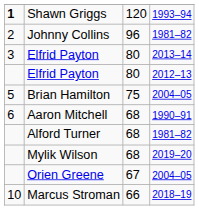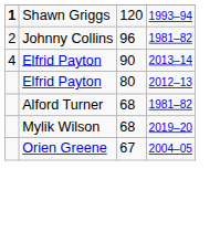 <table class="wikitable">
 <tr>
 </tr>
 <tr>
 <td><strong>1</strong></td>
 <td>Shawn Griggs</td>
 <td>120</td>
 <td style="font-size:80%;"><a href='#'>1993–94</a></td>
 </tr>
 <tr>
 <td>2</td>
 <td>Johnny Collins</td>
 <td>96</td>
 <td style="font-size:80%;"><a href='#'>1981–82</a></td>
 </tr>
 <tr>
-<td>3</td>
+<td>4</td>
 <td><a href='#'>Elfrid Payton</a></td>
-<td>80</td>
+<td>90</td>
 <td style="font-size:80%;"><a href='#'>2013–14</a></td>
 </tr>
 <tr>
 <td></td>
 <td><a href='#'>Elfrid Payton</a></td>
 <td>80</td>
 <td style="font-size:80%;"><a href='#'>2012–13</a></td>
-</tr>
-<tr>
-<td>5</td>
-<td>Brian Hamilton</td>
-<td>75</td>
-<td style="font-size:80%;"><a href='#'>2004–05</a></td>
-</tr>
-<tr>
-<td>6</td>
-<td>Aaron Mitchell</td>
-<td>68</td>
-<td style="font-size:80%;"><a href='#'>1990–91</a></td>
 </tr>
 <tr>
 <td></td>
 <td>Alford Turner</td>
 <td>68</td>
 <td style="font-size:80%;"><a href='#'>1981–82</a></td>
 </tr>
 <tr>
 <td></td>
 <td>Mylik Wilson</td>
 <td>68</td>
 <td style="font-size:80%;"><a href='#'>2019–20</a></td>
 </tr>
 <tr>
 <td></td>
 <td><a href='#'>Orien Greene</a></td>
 <td>67</td>
 <td style="font-size:80%;"><a href='#'>2004–05</a></td>
 </tr>
-<tr>
-<td>10</td>
-<td>Marcus Stroman</td>
-<td>66</td>
-<td style="font-size:80%;"><a href='#'>2018–19</a></td>
-</tr>
 </table>
